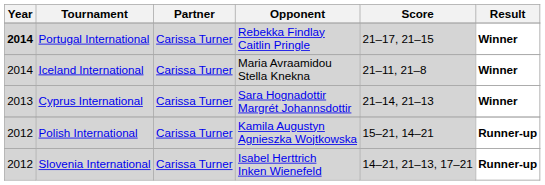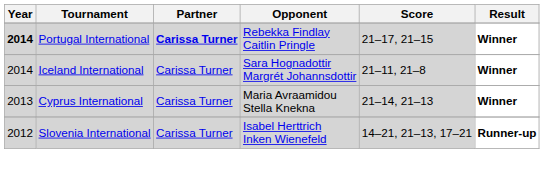 <table class="sortable wikitable" style="font-size: 90%;">
 <tr>
 <th>Year</th>
 <th>Tournament</th>
 <th>Partner</th>
 <th>Opponent</th>
 <th>Score</th>
 <th>Result</th>
 </tr>
 <tr>
 </tr>
 <tr style="background:#D5D5D5">
 <td align="center"><strong>2014</strong></td>
 <td align="left"><a href='#'>Portugal International</a></td>
-<td align="left"> <a href='#'>Carissa Turner</a></td>
+<td align="left"><strong> <a href='#'>Carissa Turner</a></strong></td>
 <td align="left"> <a href='#'>Rebekka Findlay</a><br> <a href='#'>Caitlin Pringle</a></td>
 <td align="left">21–17, 21–15</td>
 <td style="text-align:left; background:white"> <strong>Winner</strong></td>
 </tr>
 <tr>
 </tr>
 <tr style="background:#D5D5D5">
 <td align="center">2014</td>
 <td align="left"><a href='#'>Iceland International</a></td>
 <td align="left"> <a href='#'>Carissa Turner</a></td>
-<td align="left"> Maria Avraamidou<br> Stella Knekna</td>
+<td align="left"> <a href='#'>Sara Hognadottir</a><br> <a href='#'>Margrét Johannsdottir</a></td>
 <td align="left">21–11, 21–8</td>
 <td style="text-align:left; background:white"> <strong>Winner</strong></td>
 </tr>
 <tr>
 </tr>
 <tr style="background:#D5D5D5">
 <td align="center">2013</td>
 <td align="left"><a href='#'>Cyprus International</a></td>
 <td align="left"> <a href='#'>Carissa Turner</a></td>
-<td align="left"> <a href='#'>Sara Hognadottir</a><br> <a href='#'>Margrét Johannsdottir</a></td>
+<td align="left"> Maria Avraamidou<br> Stella Knekna</td>
 <td align="left">21–14, 21–13</td>
 <td style="text-align:left; background:white"> <strong>Winner</strong></td>
 </tr>
 <tr>
-</tr>
-<tr style="background:#D5D5D5">
-<td align="center">2012</td>
-<td align="left"><a href='#'>Polish International</a></td>
-<td align="left"> <a href='#'>Carissa Turner</a></td>
-<td align="left"> <a href='#'>Kamila Augustyn</a><br> <a href='#'>Agnieszka Wojtkowska</a></td>
-<td align="left">15–21, 14–21</td>
-<td style="text-align:left; background:white"> <strong>Runner-up</strong></td>
 </tr>
 <tr>
 </tr>
 <tr style="background:#D5D5D5">
 <td align="center">2012</td>
 <td align="left"><a href='#'>Slovenia International</a></td>
 <td align="left"> <a href='#'>Carissa Turner</a></td>
 <td align="left"> <a href='#'>Isabel Herttrich</a><br> <a href='#'>Inken Wienefeld</a></td>
 <td align="left">14–21, 21–13, 17–21</td>
 <td style="text-align:left; background:white"> <strong>Runner-up</strong></td>
 </tr>
 </table>
